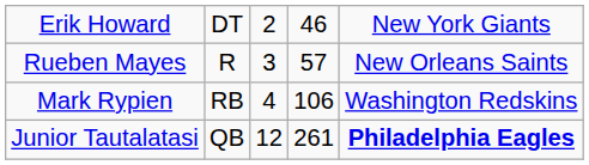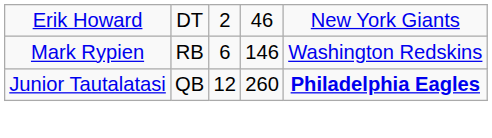 <table class=wikitable style="text-align:center">
 <tr>
 <td><a href='#'>Erik Howard</a></td>
 <td>DT</td>
 <td>2</td>
 <td>46</td>
 <td><a href='#'>New York Giants</a></td>
 </tr>
 <tr>
-<td><a href='#'>Rueben Mayes</a></td>
-<td>R</td>
-<td>3</td>
-<td>57</td>
-<td><a href='#'>New Orleans Saints</a></td>
-</tr>
-<tr>
 <td><a href='#'>Mark Rypien</a></td>
 <td>RB</td>
-<td>4</td>
-<td>106</td>
+<td>6</td>
+<td>146</td>
 <td><a href='#'>Washington Redskins</a></td>
 </tr>
 <tr>
 <td><a href='#'>Junior Tautalatasi</a></td>
 <td>QB</td>
 <td>12</td>
-<td>261</td>
+<td>260</td>
 <td><strong><a href='#'>Philadelphia Eagles</a></strong></td>
 </tr>
 </table>
